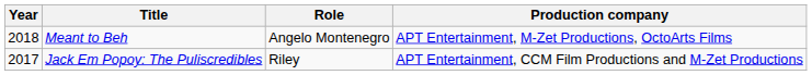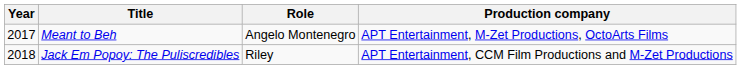 <table class="wikitable">
 <tr>
 <th>Year</th>
 <th>Title</th>
 <th>Role</th>
 <th>Production company</th>
 </tr>
 <tr>
-<td>2018</td>
+<td>2017</td>
 <td><em><a href='#'>Meant to Beh</a></em></td>
 <td>Angelo Montenegro</td>
 <td><a href='#'>APT Entertainment</a>, <a href='#'>M-Zet Productions</a>, <a href='#'>OctoArts Films</a></td>
 </tr>
 <tr>
-<td>2017</td>
+<td>2018</td>
 <td><em><a href='#'>Jack Em Popoy: The Puliscredibles</a></em></td>
 <td>Riley</td>
 <td><a href='#'>APT Entertainment</a>, CCM Film Productions and <a href='#'>M-Zet Productions</a></td>
 </tr>
 </table>
